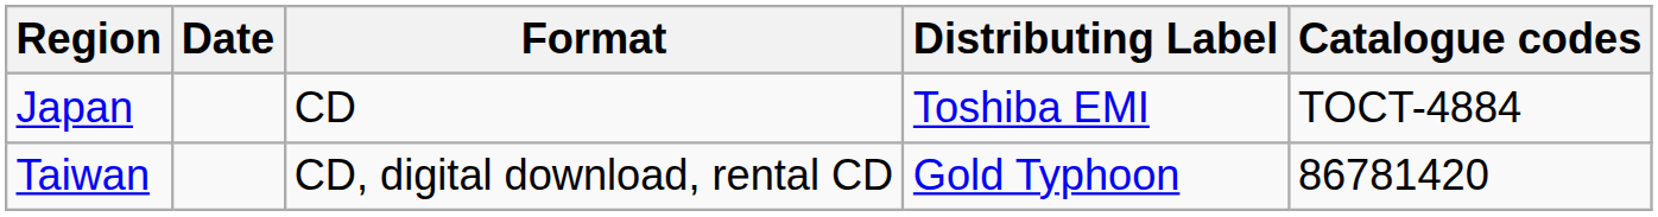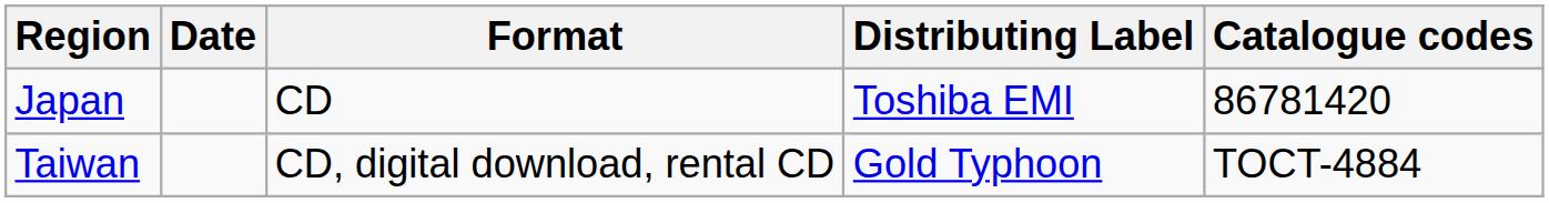 <table class="wikitable">
 <tr>
 <th>Region</th>
 <th>Date</th>
 <th>Format</th>
 <th>Distributing Label</th>
 <th>Catalogue codes</th>
 </tr>
 <tr>
 <td><a href='#'>Japan</a></td>
 <td></td>
 <td>CD</td>
 <td><a href='#'>Toshiba EMI</a></td>
-<td>TOCT-4884</td>
+<td>86781420</td>
 </tr>
 <tr>
 <td><a href='#'>Taiwan</a></td>
 <td></td>
 <td>CD, digital download, rental CD</td>
 <td><a href='#'>Gold Typhoon</a></td>
-<td>86781420</td>
+<td>TOCT-4884</td>
 </tr>
 </table>
